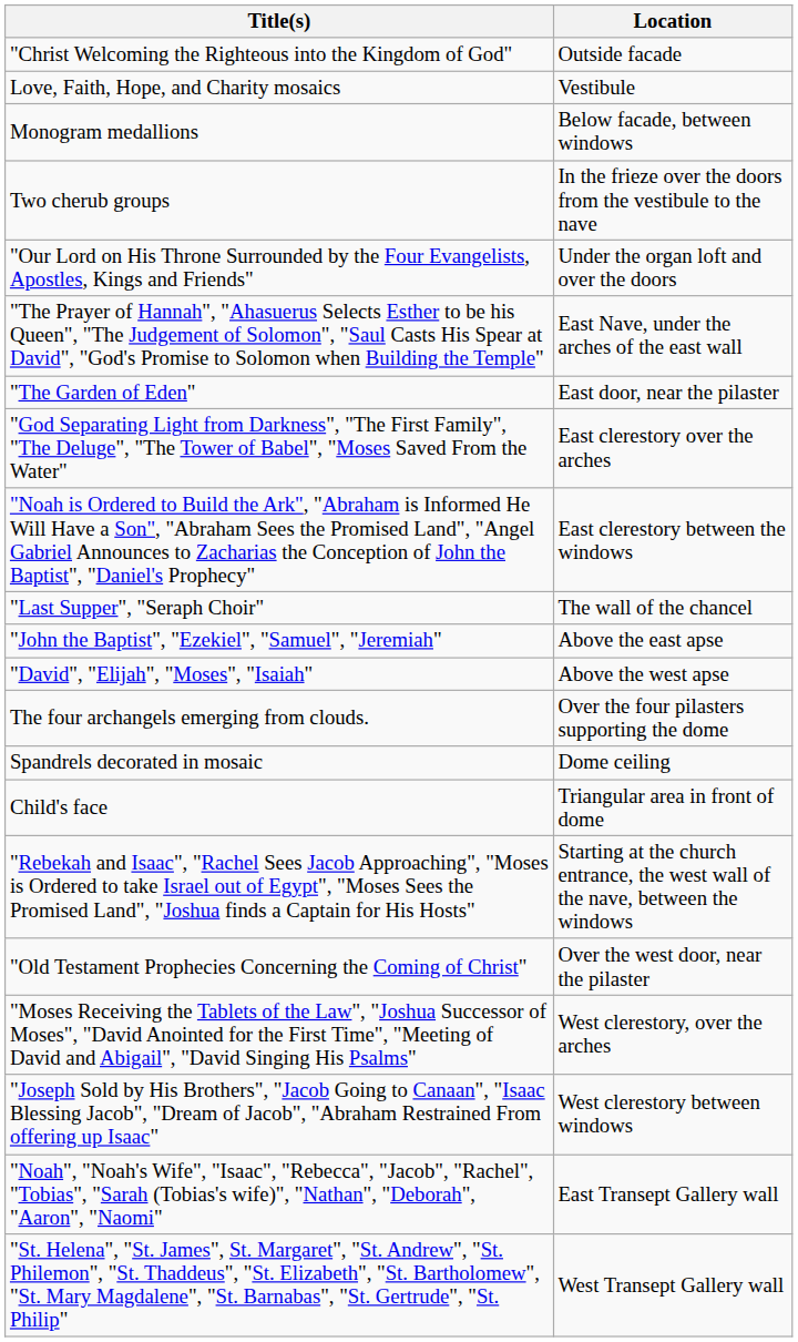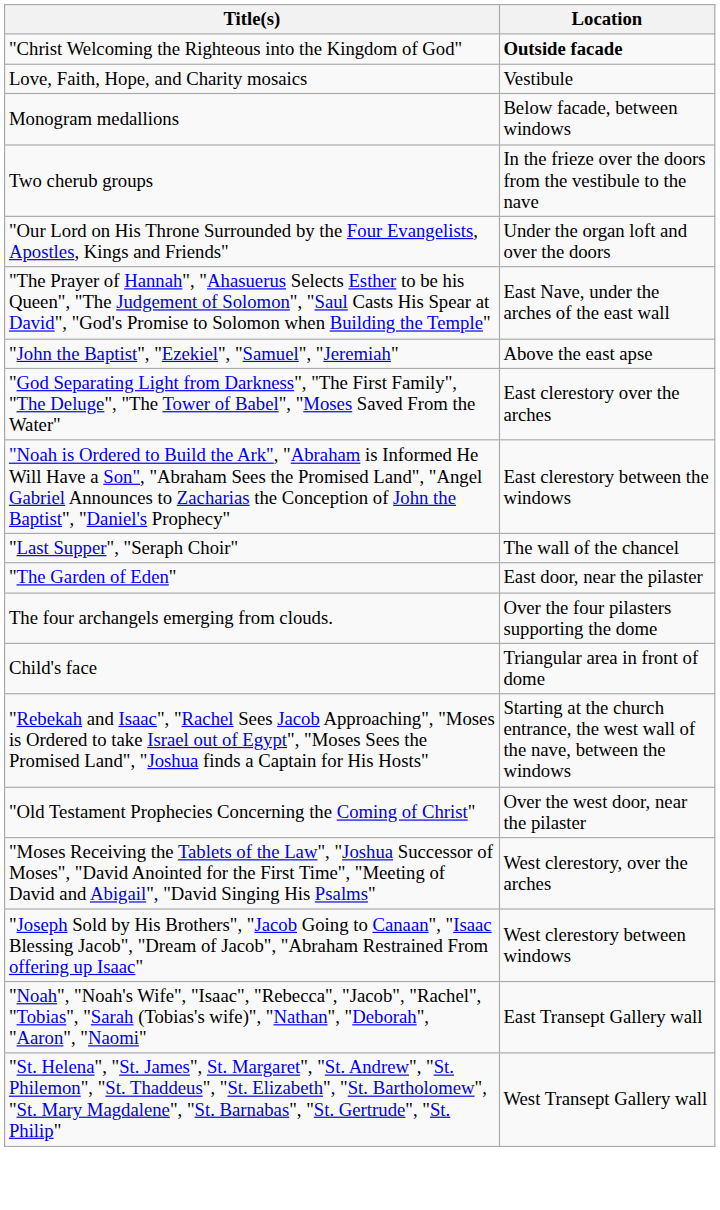 <table class="wikitable" border="1">
 <tr>
 <th>Title(s)</th>
 <th>Location</th>
 </tr>
 <tr>
 <td>"Christ Welcoming the Righteous into the Kingdom of God"</td>
-<td>Outside facade</td>
+<td><strong>Outside facade</strong></td>
 </tr>
 <tr>
 <td>Love, Faith, Hope, and Charity mosaics</td>
 <td>Vestibule</td>
 </tr>
 <tr>
 <td>Monogram medallions</td>
 <td>Below facade, between windows</td>
 </tr>
 <tr>
 <td>Two cherub groups</td>
 <td>In the frieze over the doors from the vestibule to the nave</td>
 </tr>
 <tr>
 <td>"Our Lord on His Throne Surrounded by the <a href='#'>Four Evangelists</a>, <a href='#'>Apostles</a>, Kings and Friends"</td>
 <td>Under the organ loft and over the doors</td>
 </tr>
 <tr>
 <td>"The Prayer of <a href='#'>Hannah</a>", "<a href='#'>Ahasuerus</a> Selects <a href='#'>Esther</a> to be his Queen", "The <a href='#'>Judgement of Solomon</a>", "<a href='#'>Saul</a> Casts His Spear at <a href='#'>David</a>", "God's Promise to Solomon when <a href='#'>Building the Temple</a>"</td>
 <td>East Nave, under the arches of the east wall</td>
 </tr>
 <tr>
-<td>"<a href='#'>The Garden of Eden</a>"</td>
-<td>East door, near the pilaster</td>
+<td>"<a href='#'>John the Baptist</a>", "<a href='#'>Ezekiel</a>", "<a href='#'>Samuel</a>", "<a href='#'>Jeremiah</a>"</td>
+<td>Above the east apse</td>
 </tr>
 <tr>
 <td>"<a href='#'>God Separating Light from Darkness</a>", "The First Family", "<a href='#'>The Deluge</a>", "The <a href='#'>Tower of Babel</a>", "<a href='#'>Moses</a> Saved From the Water"</td>
 <td>East clerestory over the arches</td>
 </tr>
 <tr>
 <td><a href='#'>"Noah is Ordered to Build the Ark"</a>, "<a href='#'>Abraham</a> is Informed He Will Have a <a href='#'>Son"</a>, "Abraham Sees the Promised Land", "Angel <a href='#'>Gabriel</a> Announces to <a href='#'>Zacharias</a> the Conception of <a href='#'>John the Baptist</a>", "<a href='#'>Daniel's</a> Prophecy"</td>
 <td>East clerestory between the windows</td>
 </tr>
 <tr>
 <td>"<a href='#'>Last Supper</a>", "Seraph Choir"</td>
 <td>The wall of the chancel</td>
 </tr>
 <tr>
-<td>"<a href='#'>John the Baptist</a>", "<a href='#'>Ezekiel</a>", "<a href='#'>Samuel</a>", "<a href='#'>Jeremiah</a>"</td>
-<td>Above the east apse</td>
-</tr>
-<tr>
-<td>"<a href='#'>David</a>", "<a href='#'>Elijah</a>", "<a href='#'>Moses</a>", "<a href='#'>Isaiah</a>"</td>
-<td>Above the west apse</td>
+<td>"<a href='#'>The Garden of Eden</a>"</td>
+<td>East door, near the pilaster</td>
 </tr>
 <tr>
 <td>The four archangels emerging from clouds.</td>
 <td>Over the four pilasters supporting the dome</td>
-</tr>
-<tr>
-<td>Spandrels decorated in mosaic</td>
-<td>Dome ceiling</td>
 </tr>
 <tr>
 <td>Child's face</td>
 <td>Triangular area in front of dome</td>
 </tr>
 <tr>
 <td>"<a href='#'>Rebekah</a> and <a href='#'>Isaac</a>", "<a href='#'>Rachel</a> Sees <a href='#'>Jacob</a> Approaching", "Moses is Ordered to take <a href='#'>Israel out of Egypt</a>", "Moses Sees the Promised Land", "<a href='#'>Joshua</a> finds a Captain for His Hosts"</td>
 <td>Starting at the church entrance, the west wall of the nave, between the windows</td>
 </tr>
 <tr>
 <td>"Old Testament Prophecies Concerning the <a href='#'>Coming of Christ</a>"</td>
 <td>Over the west door, near the pilaster</td>
 </tr>
 <tr>
 <td>"Moses Receiving the <a href='#'>Tablets of the Law</a>", "<a href='#'>Joshua</a> Successor of Moses", "David Anointed for the First Time", "Meeting of David and <a href='#'>Abigail</a>", "David Singing His <a href='#'>Psalms</a>"</td>
 <td>West clerestory, over the arches</td>
 </tr>
 <tr>
 <td>"<a href='#'>Joseph</a> Sold by His Brothers", "<a href='#'>Jacob</a> Going to <a href='#'>Canaan</a>", "<a href='#'>Isaac</a> Blessing Jacob", "Dream of Jacob", "Abraham Restrained From <a href='#'>offering up Isaac</a>"</td>
 <td>West clerestory between windows</td>
 </tr>
 <tr>
 <td>"<a href='#'>Noah</a>", "Noah's Wife", "Isaac", "Rebecca", "Jacob", "Rachel", "<a href='#'>Tobias</a>", "<a href='#'>Sarah</a> (Tobias's wife)", "<a href='#'>Nathan</a>", "<a href='#'>Deborah</a>", "<a href='#'>Aaron</a>", "<a href='#'>Naomi</a>"</td>
 <td>East Transept Gallery wall</td>
 </tr>
 <tr>
 <td>"<a href='#'>St. Helena</a>", "<a href='#'>St. James</a>", <a href='#'>St. Margaret</a>", "<a href='#'>St. Andrew</a>", "<a href='#'>St. Philemon</a>", "<a href='#'>St. Thaddeus</a>", "<a href='#'>St. Elizabeth</a>", "<a href='#'>St. Bartholomew</a>", "<a href='#'>St. Mary Magdalene</a>", "<a href='#'>St. Barnabas</a>", "<a href='#'>St. Gertrude</a>", "<a href='#'>St. Philip</a>"</td>
 <td>West Transept Gallery wall</td>
 </tr>
 </table>
